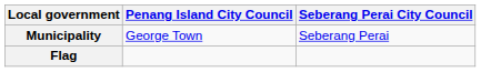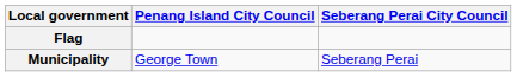 <table class="wikitable">
 <tr>
 <th>Local government</th>
 <th><a href='#'>Penang Island City Council</a></th>
 <th><a href='#'>Seberang Perai City Council</a></th>
 </tr>
 <tr>
+<th><strong>Flag</strong></th>
+<td></td>
+<td></td>
+</tr>
+<tr>
 <th><strong>Municipality</strong></th>
 <td><a href='#'>George Town</a></td>
 <td><a href='#'>Seberang Perai</a></td>
 </tr>
-<tr>
-<th><strong>Flag</strong></th>
-<td></td>
-<td></td>
-</tr>
 </table>
